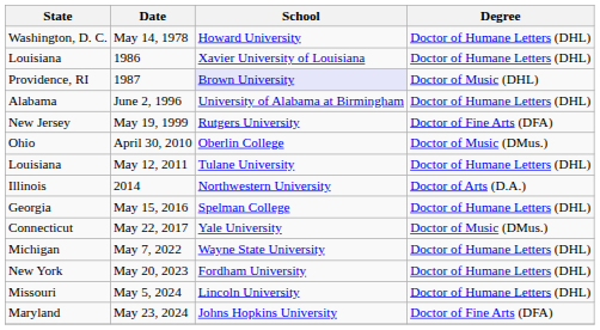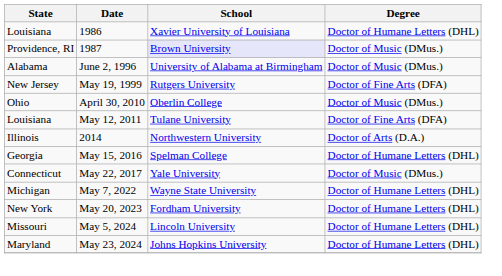 <table class="wikitable">
 <tr>
 <th>State</th>
 <th>Date</th>
 <th>School</th>
 <th>Degree</th>
-</tr>
-<tr>
-<td>Washington, D. C.</td>
-<td>May 14, 1978</td>
-<td><a href='#'>Howard University</a></td>
-<td><a href='#'>Doctor of Humane Letters</a> (DHL)</td>
 </tr>
 <tr>
 <td>Louisiana</td>
 <td>1986</td>
 <td><a href='#'>Xavier University of Louisiana</a></td>
 <td><a href='#'>Doctor of Humane Letters</a> (DHL)</td>
 </tr>
 <tr>
 <td>Providence, RI</td>
 <td>1987</td>
 <td style="background: lavender;"><a href='#'>Brown University</a></td>
-<td><a href='#'>Doctor of Music</a> (DHL)</td>
+<td><a href='#'>Doctor of Music</a> (DMus.)</td>
 </tr>
 <tr>
 <td>Alabama</td>
 <td>June 2, 1996</td>
 <td><a href='#'>University of Alabama at Birmingham</a></td>
-<td><a href='#'>Doctor of Humane Letters</a> (DHL)</td>
+<td><a href='#'>Doctor of Music</a> (DMus.)</td>
 </tr>
 <tr>
 <td>New Jersey</td>
 <td>May 19, 1999</td>
 <td><a href='#'>Rutgers University</a></td>
 <td><a href='#'>Doctor of Fine Arts</a> (DFA)</td>
 </tr>
 <tr>
 <td>Ohio</td>
 <td>April 30, 2010</td>
 <td><a href='#'>Oberlin College</a></td>
 <td><a href='#'>Doctor of Music</a> (DMus.)</td>
 </tr>
 <tr>
 <td>Louisiana</td>
 <td>May 12, 2011</td>
 <td><a href='#'>Tulane University</a></td>
-<td><a href='#'>Doctor of Humane Letters</a> (DHL)</td>
+<td><a href='#'>Doctor of Fine Arts</a> (DFA)</td>
 </tr>
 <tr>
 <td>Illinois</td>
 <td>2014</td>
 <td><a href='#'>Northwestern University</a></td>
 <td><a href='#'>Doctor of Arts</a> (D.A.)</td>
 </tr>
 <tr>
 <td>Georgia</td>
 <td>May 15, 2016</td>
 <td><a href='#'>Spelman College</a></td>
 <td><a href='#'>Doctor of Humane Letters</a> (DHL)</td>
 </tr>
 <tr>
 <td>Connecticut</td>
 <td>May 22, 2017</td>
 <td><a href='#'>Yale University</a></td>
 <td><a href='#'>Doctor of Music</a> (DMus.)</td>
 </tr>
 <tr>
 <td>Michigan</td>
 <td>May 7, 2022</td>
 <td><a href='#'>Wayne State University</a></td>
 <td><a href='#'>Doctor of Humane Letters</a> (DHL)</td>
 </tr>
 <tr>
 <td>New York</td>
 <td>May 20, 2023</td>
 <td><a href='#'>Fordham University</a></td>
 <td><a href='#'>Doctor of Humane Letters</a> (DHL)</td>
 </tr>
 <tr>
 <td>Missouri</td>
 <td>May 5, 2024</td>
 <td><a href='#'>Lincoln University</a></td>
 <td><a href='#'>Doctor of Humane Letters</a> (DHL)</td>
 </tr>
 <tr>
 <td>Maryland</td>
 <td>May 23, 2024</td>
 <td><a href='#'>Johns Hopkins University</a></td>
-<td><a href='#'>Doctor of Fine Arts</a> (DFA)</td>
+<td><a href='#'>Doctor of Humane Letters</a> (DHL)</td>
 </tr>
 <tr>
 </tr>
 </table>
